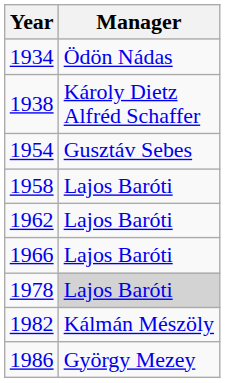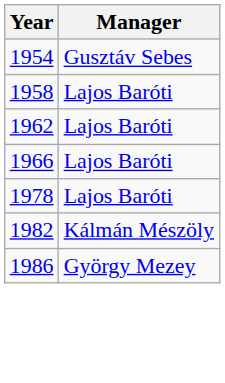 <table class="wikitable">
 <tr>
 <th>Year</th>
 <th>Manager</th>
-</tr>
-<tr>
-<td align=center><a href='#'>1934</a></td>
-<td> <a href='#'>Ödön Nádas</a></td>
-</tr>
-<tr>
-<td align=center><a href='#'>1938</a></td>
-<td> <a href='#'>Károly Dietz</a> <br>  <a href='#'>Alfréd Schaffer</a></td>
 </tr>
 <tr>
 <td align=center><a href='#'>1954</a></td>
 <td> <a href='#'>Gusztáv Sebes</a></td>
 </tr>
 <tr>
 <td align=center><a href='#'>1958</a></td>
 <td> <a href='#'>Lajos Baróti</a></td>
 </tr>
 <tr>
 <td align=center><a href='#'>1962</a></td>
 <td> <a href='#'>Lajos Baróti</a></td>
 </tr>
 <tr>
 <td align=center><a href='#'>1966</a></td>
 <td> <a href='#'>Lajos Baróti</a></td>
 </tr>
 <tr>
 <td align=center><a href='#'>1978</a></td>
-<td style="background: lightgrey;"> <a href='#'>Lajos Baróti</a></td>
+<td> <a href='#'>Lajos Baróti</a></td>
 </tr>
 <tr>
 <td align=center><a href='#'>1982</a></td>
 <td> <a href='#'>Kálmán Mészöly</a></td>
 </tr>
 <tr>
 <td align=center><a href='#'>1986</a></td>
 <td> <a href='#'>György Mezey</a></td>
 </tr>
 </table>
